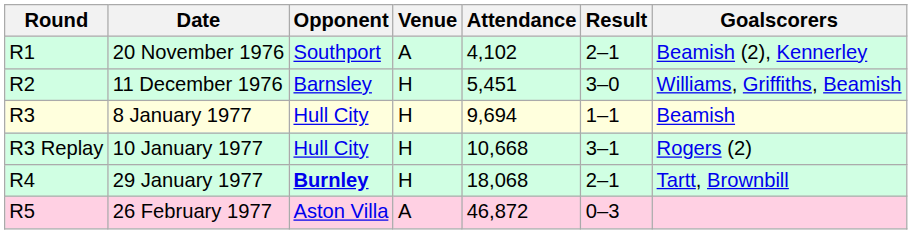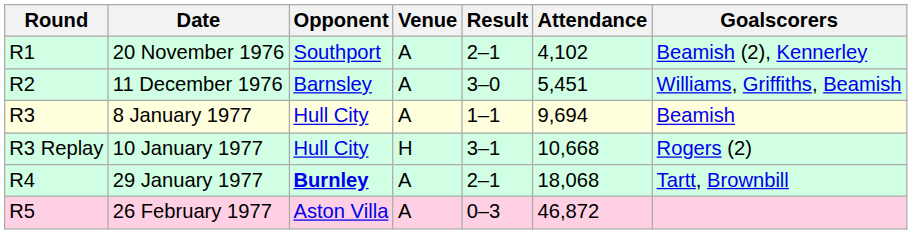 <table class="wikitable">
 <tr>
 <th>Round</th>
 <th>Date</th>
 <th>Opponent</th>
 <th>Venue</th>
+<th>Result</th>
 <th>Attendance</th>
-<th>Result</th>
 <th>Goalscorers</th>
 </tr>
 <tr style="background-color: #d0ffe3;">
 <td>R1</td>
 <td>20 November 1976</td>
 <td><a href='#'>Southport</a></td>
 <td>A</td>
+<td>2–1</td>
 <td>4,102</td>
-<td>2–1</td>
 <td><a href='#'>Beamish</a> (2), <a href='#'>Kennerley</a></td>
 </tr>
 <tr style="background-color: #d0ffe3;">
 <td>R2</td>
 <td>11 December 1976</td>
 <td><a href='#'>Barnsley</a></td>
-<td>H</td>
+<td>A</td>
+<td>3–0</td>
 <td>5,451</td>
-<td>3–0</td>
 <td><a href='#'>Williams</a>, <a href='#'>Griffiths</a>, <a href='#'>Beamish</a></td>
 </tr>
 <tr style="background-color: #ffffdd;">
 <td>R3</td>
 <td>8 January 1977</td>
 <td><a href='#'>Hull City</a></td>
-<td>H</td>
+<td>A</td>
+<td>1–1</td>
 <td>9,694</td>
-<td>1–1</td>
 <td><a href='#'>Beamish</a></td>
 </tr>
 <tr style="background-color: #d0ffe3;">
 <td>R3 Replay</td>
 <td>10 January 1977</td>
 <td><a href='#'>Hull City</a></td>
 <td>H</td>
+<td>3–1</td>
 <td>10,668</td>
-<td>3–1</td>
 <td><a href='#'>Rogers</a> (2)</td>
 </tr>
 <tr style="background-color: #d0ffe3;">
 <td>R4</td>
 <td>29 January 1977</td>
 <td><strong><a href='#'>Burnley</a></strong></td>
-<td>H</td>
+<td>A</td>
+<td>2–1</td>
 <td>18,068</td>
-<td>2–1</td>
 <td><a href='#'>Tartt</a>, <a href='#'>Brownbill</a></td>
 </tr>
 <tr style="background-color: #ffd0e3;">
 <td>R5</td>
 <td>26 February 1977</td>
 <td><a href='#'>Aston Villa</a></td>
 <td>A</td>
+<td>0–3</td>
 <td>46,872</td>
-<td>0–3</td>
 <td></td>
 </tr>
 </table>
